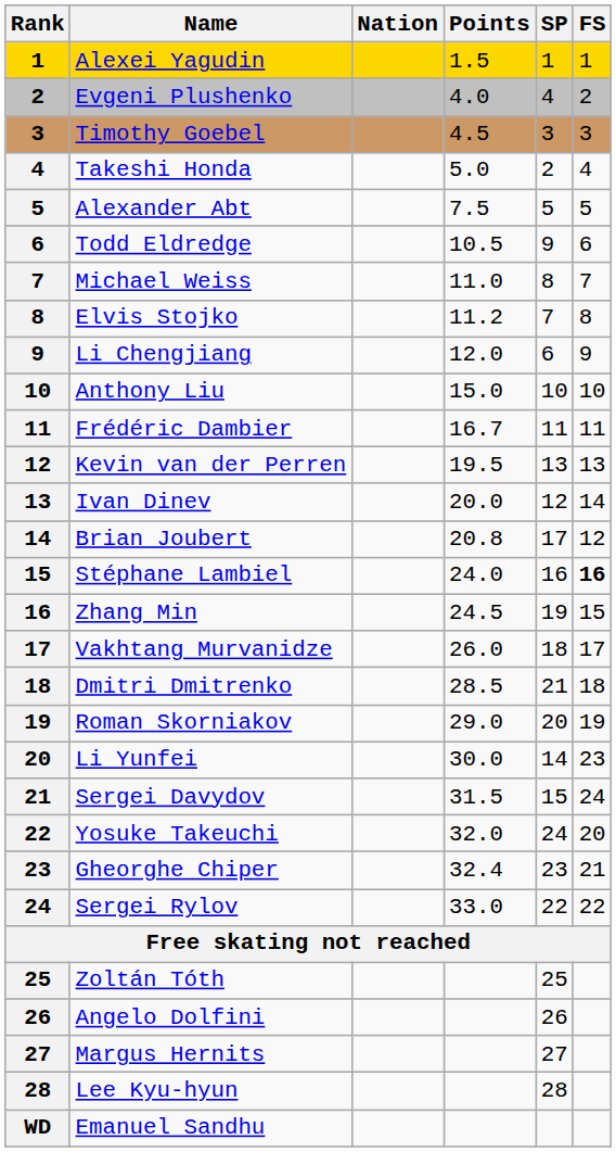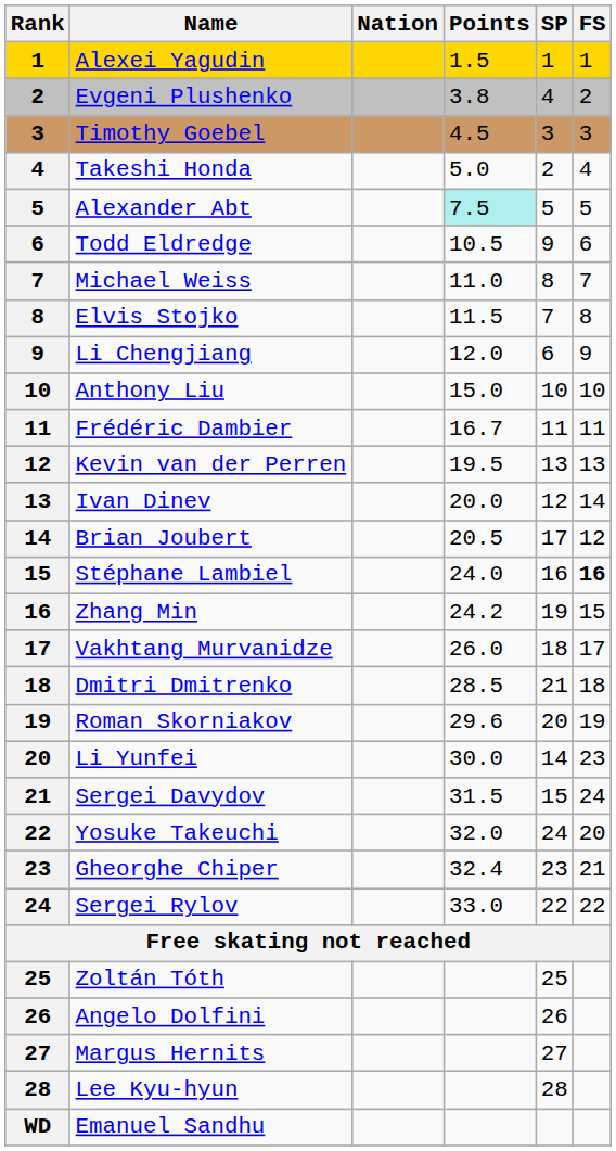 <table class="wikitable">
 <tr>
 <th>Rank</th>
 <th>Name</th>
 <th>Nation</th>
 <th>Points</th>
 <th>SP</th>
 <th>FS</th>
 </tr>
 <tr bgcolor="gold">
 <td align="center"><strong>1</strong></td>
 <td><a href='#'>Alexei Yagudin</a></td>
 <td></td>
 <td>1.5</td>
 <td>1</td>
 <td>1</td>
 </tr>
 <tr bgcolor="silver">
 <td align="center"><strong>2</strong></td>
 <td><a href='#'>Evgeni Plushenko</a></td>
 <td></td>
-<td>4.0</td>
+<td>3.8</td>
 <td>4</td>
 <td>2</td>
 </tr>
 <tr bgcolor="cc9966">
 <td align="center"><strong>3</strong></td>
 <td><a href='#'>Timothy Goebel</a></td>
 <td></td>
 <td>4.5</td>
 <td>3</td>
 <td>3</td>
 </tr>
 <tr>
 <th>4</th>
 <td><a href='#'>Takeshi Honda</a></td>
 <td></td>
 <td>5.0</td>
 <td>2</td>
 <td>4</td>
 </tr>
 <tr>
 <th>5</th>
 <td><a href='#'>Alexander Abt</a></td>
 <td></td>
-<td>7.5</td>
+<td style="background: paleturquoise;">7.5</td>
 <td>5</td>
 <td>5</td>
 </tr>
 <tr>
 <th>6</th>
 <td><a href='#'>Todd Eldredge</a></td>
 <td></td>
 <td>10.5</td>
 <td>9</td>
 <td>6</td>
 </tr>
 <tr>
 <th>7</th>
 <td><a href='#'>Michael Weiss</a></td>
 <td></td>
 <td>11.0</td>
 <td>8</td>
 <td>7</td>
 </tr>
 <tr>
 <th>8</th>
 <td><a href='#'>Elvis Stojko</a></td>
 <td></td>
-<td>11.2</td>
+<td>11.5</td>
 <td>7</td>
 <td>8</td>
 </tr>
 <tr>
 <th>9</th>
 <td><a href='#'>Li Chengjiang</a></td>
 <td></td>
 <td>12.0</td>
 <td>6</td>
 <td>9</td>
 </tr>
 <tr>
 <th>10</th>
 <td><a href='#'>Anthony Liu</a></td>
 <td></td>
 <td>15.0</td>
 <td>10</td>
 <td>10</td>
 </tr>
 <tr>
 <th>11</th>
 <td><a href='#'>Frédéric Dambier</a></td>
 <td></td>
 <td>16.7</td>
 <td>11</td>
 <td>11</td>
 </tr>
 <tr>
 <th>12</th>
 <td><a href='#'>Kevin van der Perren</a></td>
 <td></td>
 <td>19.5</td>
 <td>13</td>
 <td>13</td>
 </tr>
 <tr>
 <th>13</th>
 <td><a href='#'>Ivan Dinev</a></td>
 <td></td>
 <td>20.0</td>
 <td>12</td>
 <td>14</td>
 </tr>
 <tr>
 <th>14</th>
 <td><a href='#'>Brian Joubert</a></td>
 <td></td>
-<td>20.8</td>
+<td>20.5</td>
 <td>17</td>
 <td>12</td>
 </tr>
 <tr>
 <th>15</th>
 <td><a href='#'>Stéphane Lambiel</a></td>
 <td></td>
 <td>24.0</td>
 <td>16</td>
 <td><strong>16</strong></td>
 </tr>
 <tr>
 <th>16</th>
 <td><a href='#'>Zhang Min</a></td>
 <td></td>
-<td>24.5</td>
+<td>24.2</td>
 <td>19</td>
 <td>15</td>
 </tr>
 <tr>
 <th>17</th>
 <td><a href='#'>Vakhtang Murvanidze</a></td>
 <td></td>
 <td>26.0</td>
 <td>18</td>
 <td>17</td>
 </tr>
 <tr>
 <th>18</th>
 <td><a href='#'>Dmitri Dmitrenko</a></td>
 <td></td>
 <td>28.5</td>
 <td>21</td>
 <td>18</td>
 </tr>
 <tr>
 <th>19</th>
 <td><a href='#'>Roman Skorniakov</a></td>
 <td></td>
-<td>29.0</td>
+<td>29.6</td>
 <td>20</td>
 <td>19</td>
 </tr>
 <tr>
 <th>20</th>
 <td><a href='#'>Li Yunfei</a></td>
 <td></td>
 <td>30.0</td>
 <td>14</td>
 <td>23</td>
 </tr>
 <tr>
 <th>21</th>
 <td><a href='#'>Sergei Davydov</a></td>
 <td></td>
 <td>31.5</td>
 <td>15</td>
 <td>24</td>
 </tr>
 <tr>
 <th>22</th>
 <td><a href='#'>Yosuke Takeuchi</a></td>
 <td></td>
 <td>32.0</td>
 <td>24</td>
 <td>20</td>
 </tr>
 <tr>
 <th>23</th>
 <td><a href='#'>Gheorghe Chiper</a></td>
 <td></td>
 <td>32.4</td>
 <td>23</td>
 <td>21</td>
 </tr>
 <tr>
 <th>24</th>
 <td><a href='#'>Sergei Rylov</a></td>
 <td></td>
 <td>33.0</td>
 <td>22</td>
 <td>22</td>
 </tr>
 <tr>
 <th colspan="6"><strong>Free skating not reached</strong></th>
 </tr>
 <tr>
 <th>25</th>
 <td><a href='#'>Zoltán Tóth</a></td>
 <td></td>
 <td></td>
 <td>25</td>
 <td></td>
 </tr>
 <tr>
 <th>26</th>
 <td><a href='#'>Angelo Dolfini</a></td>
 <td></td>
 <td></td>
 <td>26</td>
 <td></td>
 </tr>
 <tr>
 <th>27</th>
 <td><a href='#'>Margus Hernits</a></td>
 <td></td>
 <td></td>
 <td>27</td>
 <td></td>
 </tr>
 <tr>
 <th>28</th>
 <td><a href='#'>Lee Kyu-hyun</a></td>
 <td></td>
 <td></td>
 <td>28</td>
 <td></td>
 </tr>
 <tr>
 <th>WD</th>
 <td><a href='#'>Emanuel Sandhu</a></td>
 <td></td>
 <td></td>
 <td></td>
 <td></td>
 </tr>
 </table>
